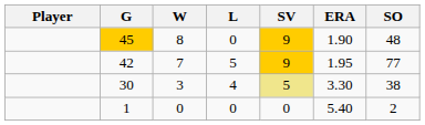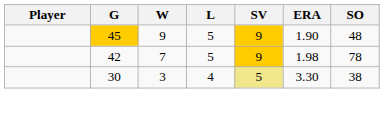 <table class="wikitable sortable">
 <tr>
 <th bgcolor="#DDDDFF" width="16%">Player</th>
 <th bgcolor="#DDDDFF" width="9%">G</th>
 <th bgcolor="#DDDDFF" width="9%">W</th>
 <th bgcolor="#DDDDFF" width="9%">L</th>
 <th bgcolor="#DDDDFF" width="9%">SV</th>
 <th bgcolor="#DDDDFF" width="9%">ERA</th>
 <th bgcolor="#DDDDFF" width="9%">SO</th>
 </tr>
 <tr align="center">
 <td></td>
 <td bgcolor="#FFCC00">45</td>
-<td>8</td>
-<td>0</td>
+<td>9</td>
+<td>5</td>
 <td bgcolor="#FFCC00">9</td>
 <td>1.90</td>
 <td>48</td>
 </tr>
 <tr align="center">
 <td></td>
 <td>42</td>
 <td>7</td>
 <td>5</td>
 <td bgcolor="#FFCC00">9</td>
-<td>1.95</td>
-<td>77</td>
+<td>1.98</td>
+<td>78</td>
 </tr>
 <tr align="center">
 <td></td>
 <td>30</td>
 <td>3</td>
 <td>4</td>
 <td style="background: khaki;">5</td>
 <td>3.30</td>
 <td>38</td>
 </tr>
-<tr align="center">
-<td></td>
-<td>1</td>
-<td>0</td>
-<td>0</td>
-<td>0</td>
-<td>5.40</td>
-<td>2</td>
-</tr>
 </table>
